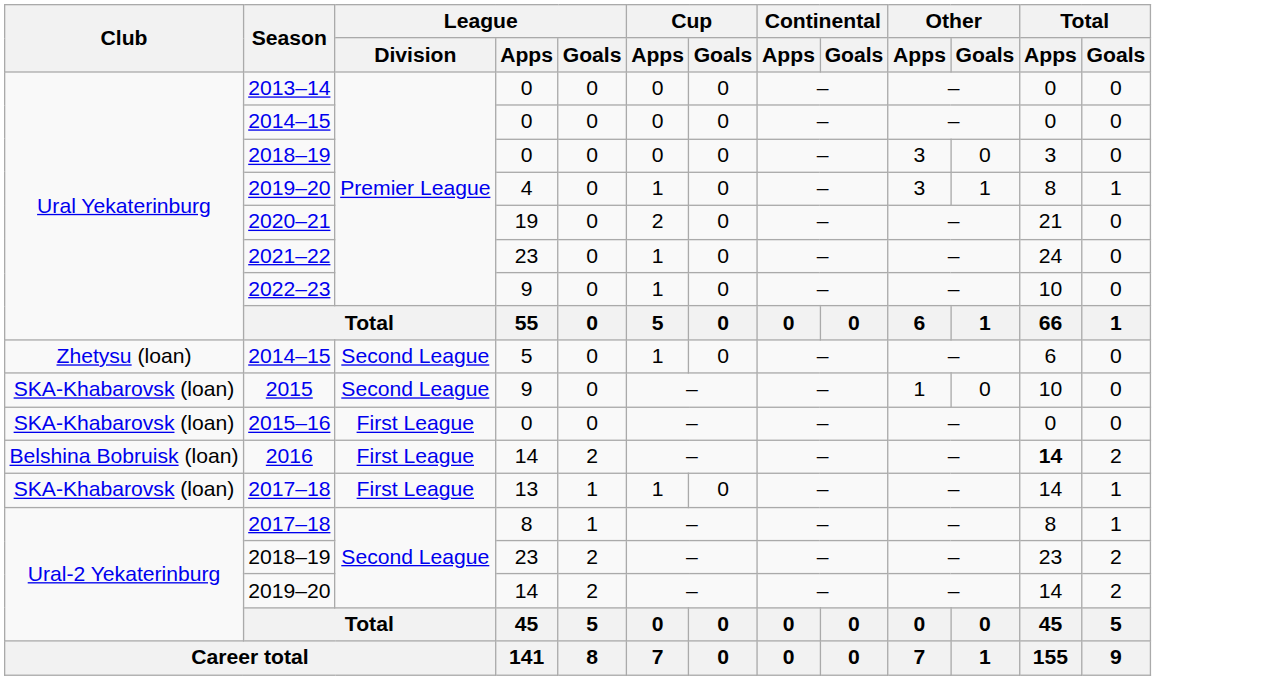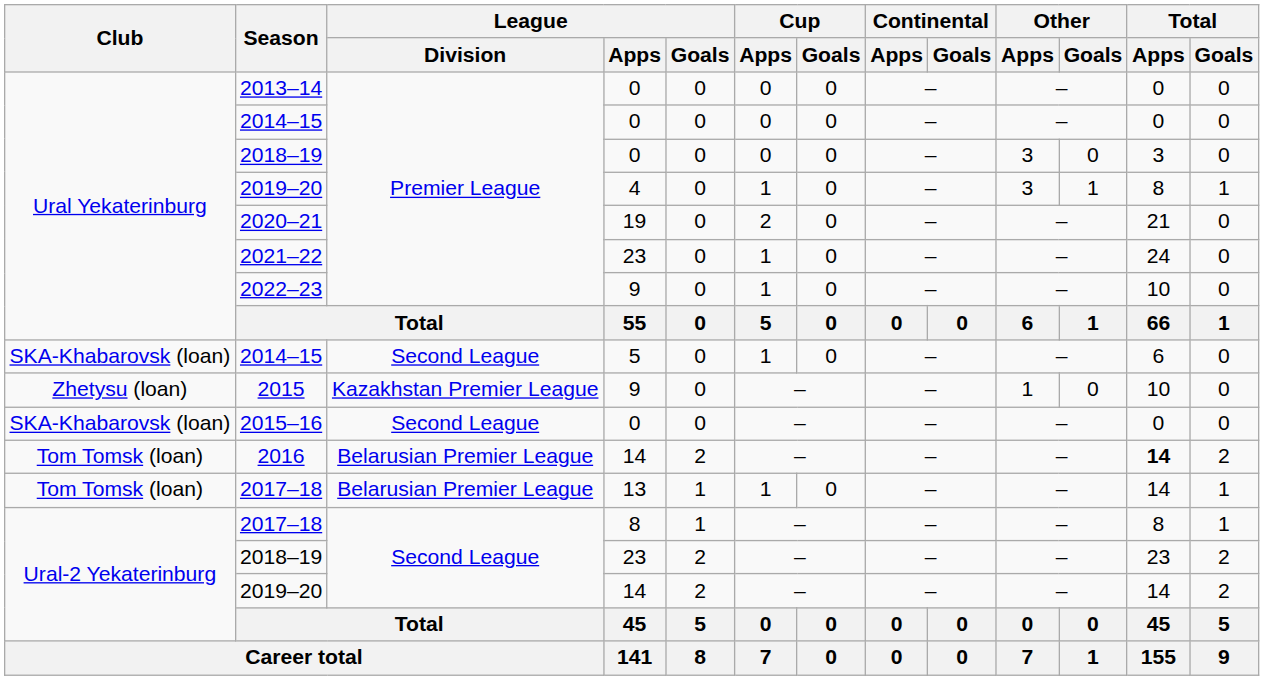 <table class="wikitable" style="text-align: center;">
 <tr>
 <th rowspan=2>Club</th>
 <th rowspan=2>Season</th>
 <th colspan=3>League</th>
 <th colspan=2>Cup</th>
 <th colspan=2>Continental</th>
 <th colspan=2>Other</th>
 <th colspan=2>Total</th>
 </tr>
 <tr>
 <th>Division</th>
 <th>Apps</th>
 <th>Goals</th>
 <th>Apps</th>
 <th>Goals</th>
 <th>Apps</th>
 <th>Goals</th>
 <th>Apps</th>
 <th>Goals</th>
 <th>Apps</th>
 <th>Goals</th>
 </tr>
 <tr>
 <td rowspan="8"><a href='#'>Ural Yekaterinburg</a></td>
 <td><a href='#'>2013–14</a></td>
 <td rowspan="7"><a href='#'>Premier League</a></td>
 <td>0</td>
 <td>0</td>
 <td>0</td>
 <td>0</td>
 <td colspan=2>–</td>
 <td colspan=2>–</td>
 <td>0</td>
 <td>0</td>
 </tr>
 <tr>
 <td><a href='#'>2014–15</a></td>
 <td>0</td>
 <td>0</td>
 <td>0</td>
 <td>0</td>
 <td colspan=2>–</td>
 <td colspan=2>–</td>
 <td>0</td>
 <td>0</td>
 </tr>
 <tr>
 <td><a href='#'>2018–19</a></td>
 <td>0</td>
 <td>0</td>
 <td>0</td>
 <td>0</td>
 <td colspan=2>–</td>
 <td>3</td>
 <td>0</td>
 <td>3</td>
 <td>0</td>
 </tr>
 <tr>
 <td><a href='#'>2019–20</a></td>
 <td>4</td>
 <td>0</td>
 <td>1</td>
 <td>0</td>
 <td colspan=2>–</td>
 <td>3</td>
 <td>1</td>
 <td>8</td>
 <td>1</td>
 </tr>
 <tr>
 <td><a href='#'>2020–21</a></td>
 <td>19</td>
 <td>0</td>
 <td>2</td>
 <td>0</td>
 <td colspan=2>–</td>
 <td colspan=2>–</td>
 <td>21</td>
 <td>0</td>
 </tr>
 <tr>
 <td><a href='#'>2021–22</a></td>
 <td>23</td>
 <td>0</td>
 <td>1</td>
 <td>0</td>
 <td colspan=2>–</td>
 <td colspan=2>–</td>
 <td>24</td>
 <td>0</td>
 </tr>
 <tr>
 <td><a href='#'>2022–23</a></td>
 <td>9</td>
 <td>0</td>
 <td>1</td>
 <td>0</td>
 <td colspan=2>–</td>
 <td colspan=2>–</td>
 <td>10</td>
 <td>0</td>
 </tr>
 <tr>
 <th colspan=2>Total</th>
 <th>55</th>
 <th>0</th>
 <th>5</th>
 <th>0</th>
 <th>0</th>
 <th>0</th>
 <th>6</th>
 <th>1</th>
 <th>66</th>
 <th>1</th>
 </tr>
 <tr>
-<td><a href='#'>Zhetysu</a> (loan)</td>
+<td><a href='#'>SKA-Khabarovsk</a> (loan)</td>
 <td><a href='#'>2014–15</a></td>
 <td><a href='#'>Second League</a></td>
 <td>5</td>
 <td>0</td>
 <td>1</td>
 <td>0</td>
 <td colspan=2>–</td>
 <td colspan=2>–</td>
 <td>6</td>
 <td>0</td>
 </tr>
 <tr>
-<td><a href='#'>SKA-Khabarovsk</a> (loan)</td>
+<td><a href='#'>Zhetysu</a> (loan)</td>
 <td><a href='#'>2015</a></td>
-<td><a href='#'>Second League</a></td>
+<td><a href='#'>Kazakhstan Premier League</a></td>
 <td>9</td>
 <td>0</td>
 <td colspan=2>–</td>
 <td colspan=2>–</td>
 <td>1</td>
 <td>0</td>
 <td>10</td>
 <td>0</td>
 </tr>
 <tr>
 <td><a href='#'>SKA-Khabarovsk</a> (loan)</td>
 <td><a href='#'>2015–16</a></td>
-<td><a href='#'>First League</a></td>
+<td><a href='#'>Second League</a></td>
 <td>0</td>
 <td>0</td>
 <td colspan=2>–</td>
 <td colspan=2>–</td>
 <td colspan=2>–</td>
 <td>0</td>
 <td>0</td>
 </tr>
 <tr>
-<td><a href='#'>Belshina Bobruisk</a> (loan)</td>
+<td><a href='#'>Tom Tomsk</a> (loan)</td>
 <td><a href='#'>2016</a></td>
-<td><a href='#'>First League</a></td>
+<td><a href='#'>Belarusian Premier League</a></td>
 <td>14</td>
 <td>2</td>
 <td colspan=2>–</td>
 <td colspan=2>–</td>
 <td colspan=2>–</td>
 <td><strong>14</strong></td>
 <td>2</td>
 </tr>
 <tr>
-<td><a href='#'>SKA-Khabarovsk</a> (loan)</td>
+<td><a href='#'>Tom Tomsk</a> (loan)</td>
 <td><a href='#'>2017–18</a></td>
-<td><a href='#'>First League</a></td>
+<td><a href='#'>Belarusian Premier League</a></td>
 <td>13</td>
 <td>1</td>
 <td>1</td>
 <td>0</td>
 <td colspan=2>–</td>
 <td colspan=2>–</td>
 <td>14</td>
 <td>1</td>
 </tr>
 <tr>
 <td rowspan="4"><a href='#'>Ural-2 Yekaterinburg</a></td>
 <td><a href='#'>2017–18</a></td>
 <td rowspan="3"><a href='#'>Second League</a></td>
 <td>8</td>
 <td>1</td>
 <td colspan=2>–</td>
 <td colspan=2>–</td>
 <td colspan=2>–</td>
 <td>8</td>
 <td>1</td>
 </tr>
 <tr>
 <td>2018–19</td>
 <td>23</td>
 <td>2</td>
 <td colspan=2>–</td>
 <td colspan=2>–</td>
 <td colspan=2>–</td>
 <td>23</td>
 <td>2</td>
 </tr>
 <tr>
 <td>2019–20</td>
 <td>14</td>
 <td>2</td>
 <td colspan=2>–</td>
 <td colspan=2>–</td>
 <td colspan=2>–</td>
 <td>14</td>
 <td>2</td>
 </tr>
 <tr>
 <th colspan=2>Total</th>
 <th>45</th>
 <th>5</th>
 <th>0</th>
 <th>0</th>
 <th>0</th>
 <th>0</th>
 <th>0</th>
 <th>0</th>
 <th>45</th>
 <th>5</th>
 </tr>
 <tr>
 <th colspan=3>Career total</th>
 <th>141</th>
 <th>8</th>
 <th>7</th>
 <th>0</th>
 <th>0</th>
 <th>0</th>
 <th>7</th>
 <th>1</th>
 <th>155</th>
 <th>9</th>
 </tr>
 </table>
